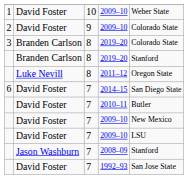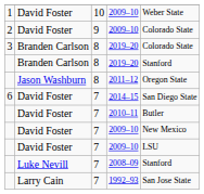 <table class="wikitable">
 <tr>
 </tr>
 <tr>
 <td>1</td>
 <td>David Foster</td>
 <td>10</td>
 <td style="font-size:80%;"><a href='#'>2009–10</a></td>
 <td style="font-size:80%;">Weber State</td>
 </tr>
 <tr>
 <td>2</td>
 <td>David Foster</td>
 <td>9</td>
 <td style="font-size:80%;"><a href='#'>2009–10</a></td>
 <td style="font-size:80%;">Colorado State</td>
 </tr>
 <tr>
 <td>3</td>
 <td>Branden Carlson</td>
 <td>8</td>
 <td style="font-size:80%;"><a href='#'>2019–20</a></td>
 <td style="font-size:80%;">Colorado State</td>
 </tr>
 <tr>
 <td></td>
 <td>Branden Carlson</td>
 <td>8</td>
 <td style="font-size:80%;"><a href='#'>2019–20</a></td>
 <td style="font-size:80%;">Stanford</td>
 </tr>
 <tr>
 <td></td>
-<td><a href='#'>Luke Nevill</a></td>
+<td><a href='#'>Jason Washburn</a></td>
 <td>8</td>
 <td style="font-size:80%;"><a href='#'>2011–12</a></td>
 <td style="font-size:80%;">Oregon State</td>
 </tr>
 <tr>
 <td>6</td>
 <td>David Foster</td>
 <td>7</td>
 <td style="font-size:80%;"><a href='#'>2014–15</a></td>
 <td style="font-size:80%;">San Diego State</td>
 </tr>
 <tr>
 <td></td>
 <td>David Foster</td>
 <td>7</td>
 <td style="font-size:80%;"><a href='#'>2010–11</a></td>
 <td style="font-size:80%;">Butler</td>
 </tr>
 <tr>
 <td></td>
 <td>David Foster</td>
 <td>7</td>
 <td style="font-size:80%;"><a href='#'>2009–10</a></td>
 <td style="font-size:80%;">New Mexico</td>
 </tr>
 <tr>
 <td></td>
 <td>David Foster</td>
 <td>7</td>
 <td style="font-size:80%;"><a href='#'>2009–10</a></td>
 <td style="font-size:80%;">LSU</td>
 </tr>
 <tr>
 <td></td>
-<td><a href='#'>Jason Washburn</a></td>
+<td><a href='#'>Luke Nevill</a></td>
 <td>7</td>
 <td style="font-size:80%;"><a href='#'>2008–09</a></td>
 <td style="font-size:80%;">Stanford</td>
 </tr>
 <tr>
 <td></td>
-<td>David Foster</td>
+<td>Larry Cain</td>
 <td>7</td>
 <td style="font-size:80%;"><a href='#'>1992–93</a></td>
 <td style="font-size:80%;">San Jose State</td>
 </tr>
 </table>
